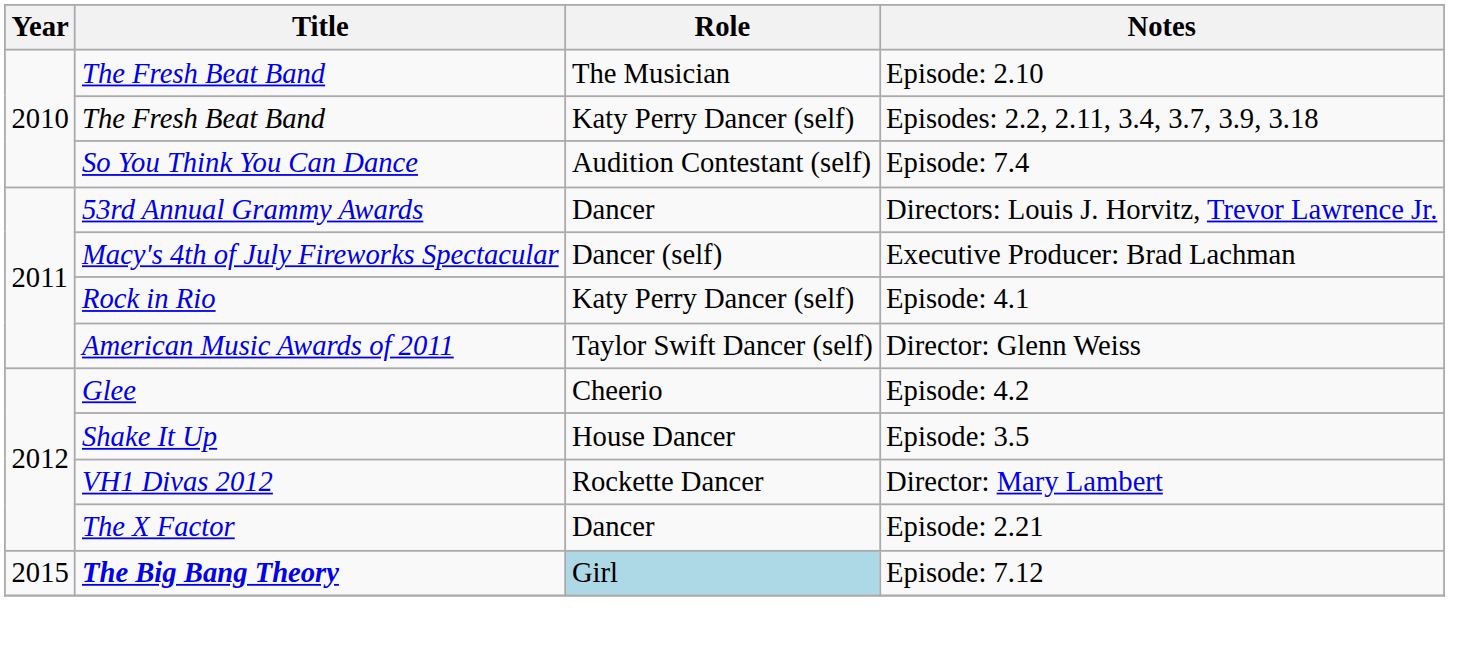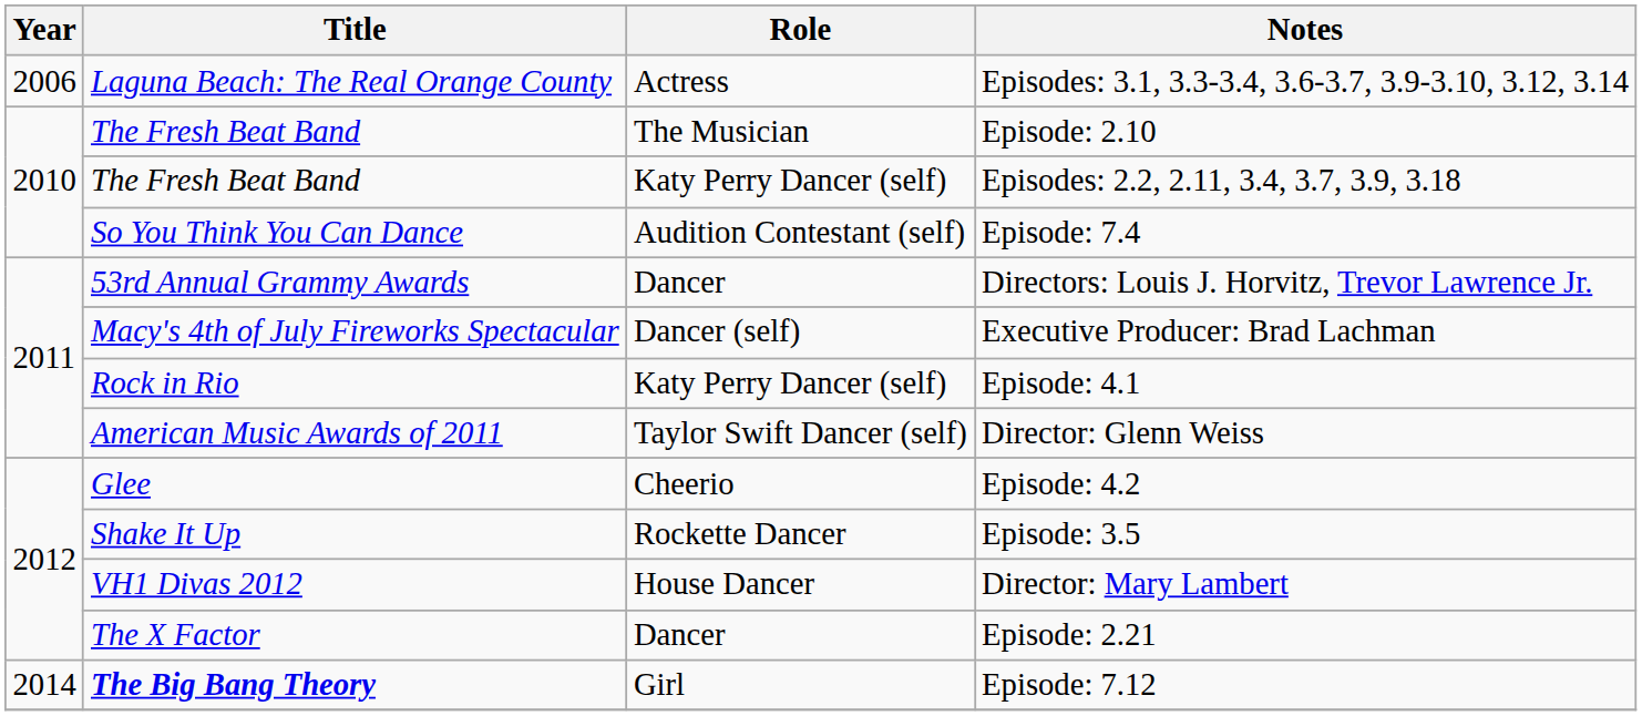 <table class="wikitable">
 <tr>
 <th>Year</th>
 <th>Title</th>
 <th>Role</th>
 <th>Notes</th>
+</tr>
+<tr>
+<td>2006</td>
+<td><em><a href='#'>Laguna Beach: The Real Orange County</a></em></td>
+<td>Actress</td>
+<td>Episodes: 3.1, 3.3-3.4, 3.6-3.7, 3.9-3.10, 3.12, 3.14</td>
 </tr>
 <tr>
 <td rowspan="3">2010</td>
 <td><em><a href='#'>The Fresh Beat Band</a></em></td>
 <td>The Musician</td>
 <td>Episode: 2.10</td>
 </tr>
 <tr>
 <td><em>The Fresh Beat Band</em></td>
 <td>Katy Perry Dancer (self)</td>
 <td>Episodes: 2.2, 2.11, 3.4, 3.7, 3.9, 3.18</td>
 </tr>
 <tr>
 <td><em><a href='#'>So You Think You Can Dance</a></em></td>
 <td>Audition Contestant (self)</td>
 <td>Episode: 7.4</td>
 </tr>
 <tr>
 <td rowspan="4">2011</td>
 <td><em><a href='#'>53rd Annual Grammy Awards</a></em></td>
 <td>Dancer</td>
 <td>Directors: Louis J. Horvitz, <a href='#'>Trevor Lawrence Jr.</a></td>
 </tr>
 <tr>
 <td><em><a href='#'>Macy's 4th of July Fireworks Spectacular</a></em></td>
 <td>Dancer (self)</td>
 <td>Executive Producer: Brad Lachman</td>
 </tr>
 <tr>
 <td><em><a href='#'>Rock in Rio</a></em></td>
 <td>Katy Perry Dancer (self)</td>
 <td>Episode: 4.1</td>
 </tr>
 <tr>
 <td><em><a href='#'>American Music Awards of 2011</a></em></td>
 <td>Taylor Swift Dancer (self)</td>
 <td>Director: Glenn Weiss</td>
 </tr>
 <tr>
 <td rowspan="4">2012</td>
 <td><em><a href='#'>Glee</a></em></td>
 <td>Cheerio</td>
 <td>Episode: 4.2</td>
 </tr>
 <tr>
 <td><em><a href='#'>Shake It Up</a></em></td>
-<td>House Dancer</td>
+<td>Rockette Dancer</td>
 <td>Episode: 3.5</td>
 </tr>
 <tr>
 <td><em><a href='#'>VH1 Divas 2012</a></em></td>
-<td>Rockette Dancer</td>
+<td>House Dancer</td>
 <td>Director: <a href='#'>Mary Lambert</a></td>
 </tr>
 <tr>
 <td><em><a href='#'>The X Factor</a></em></td>
 <td>Dancer</td>
 <td>Episode: 2.21</td>
 </tr>
 <tr>
-<td>2015</td>
+<td>2014</td>
 <td><strong><em><a href='#'>The Big Bang Theory</a></em></strong></td>
-<td style="background: lightblue;">Girl</td>
+<td>Girl</td>
 <td>Episode: 7.12</td>
 </tr>
 <tr>
 </tr>
 </table>
